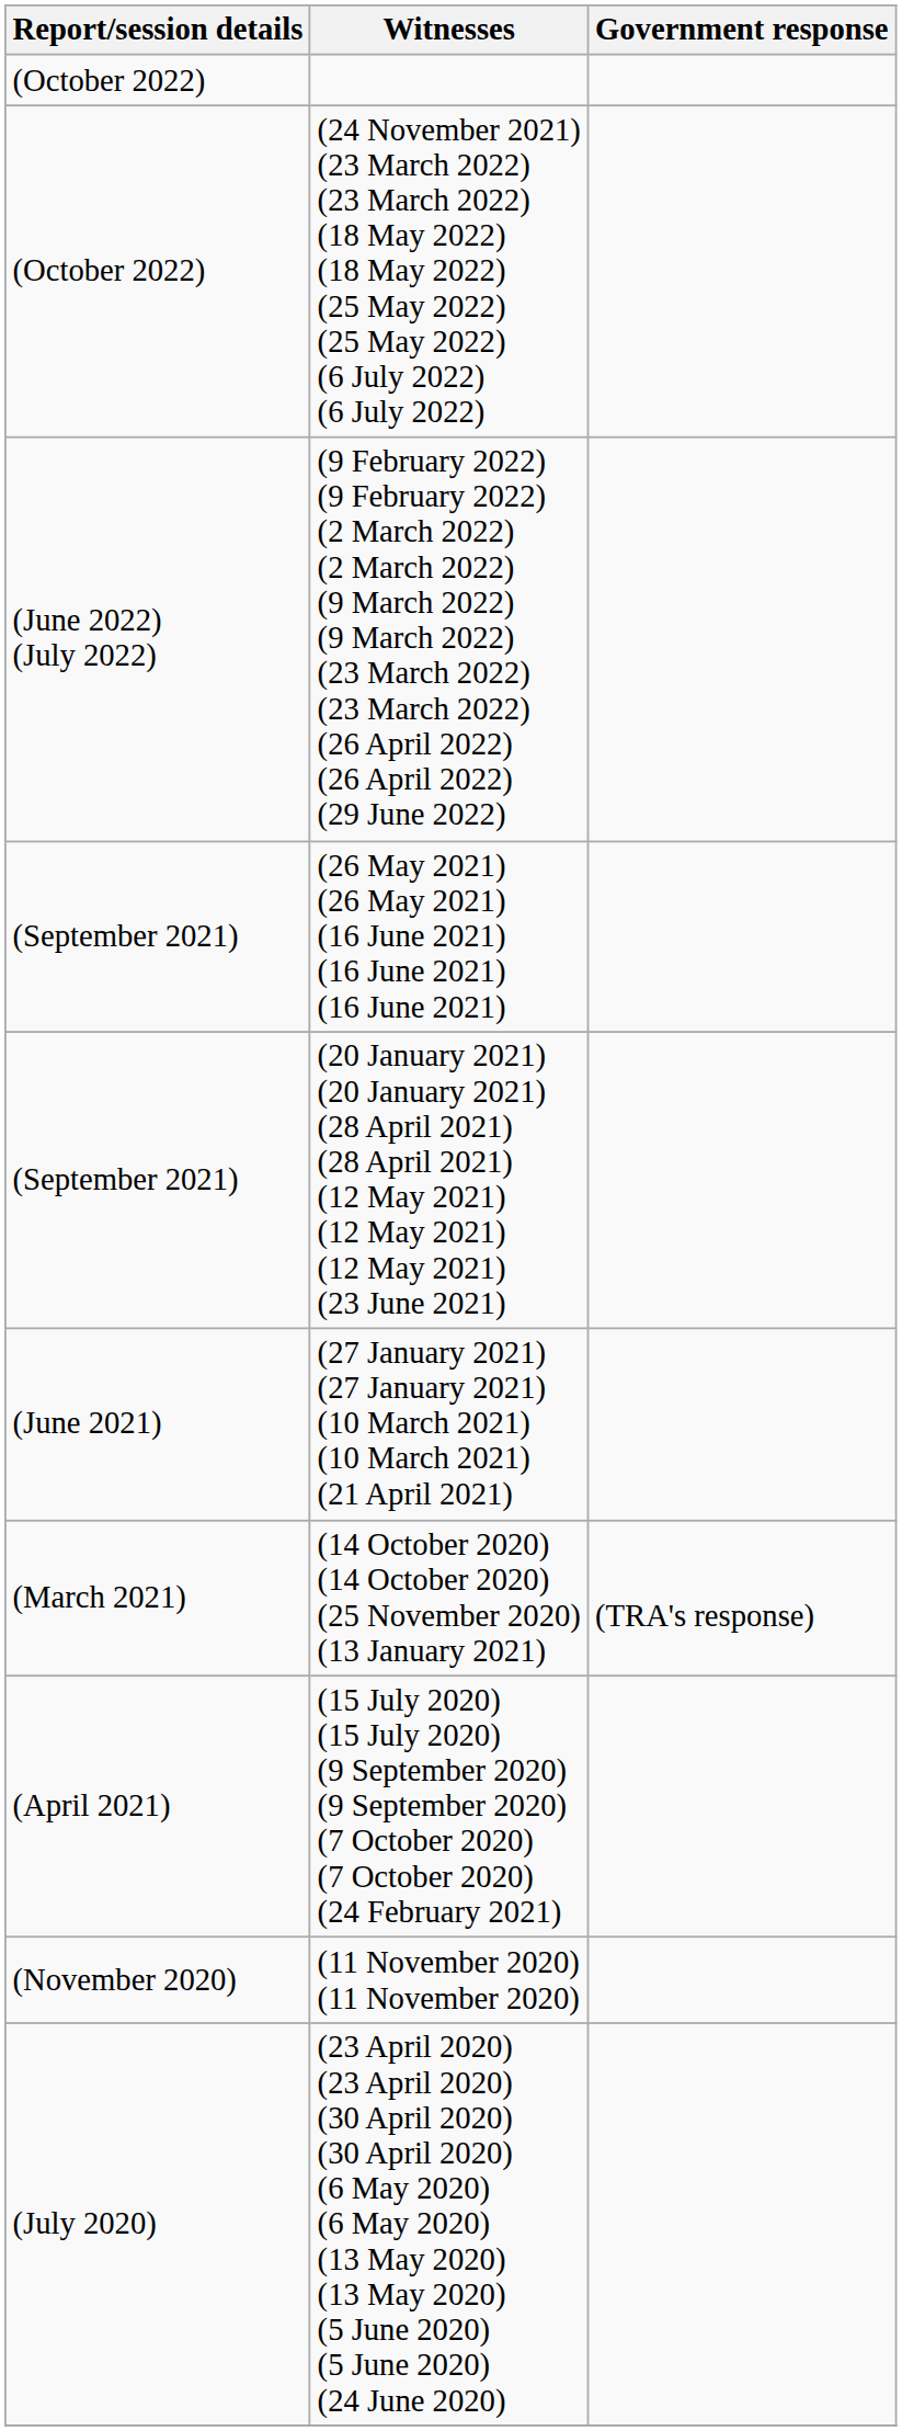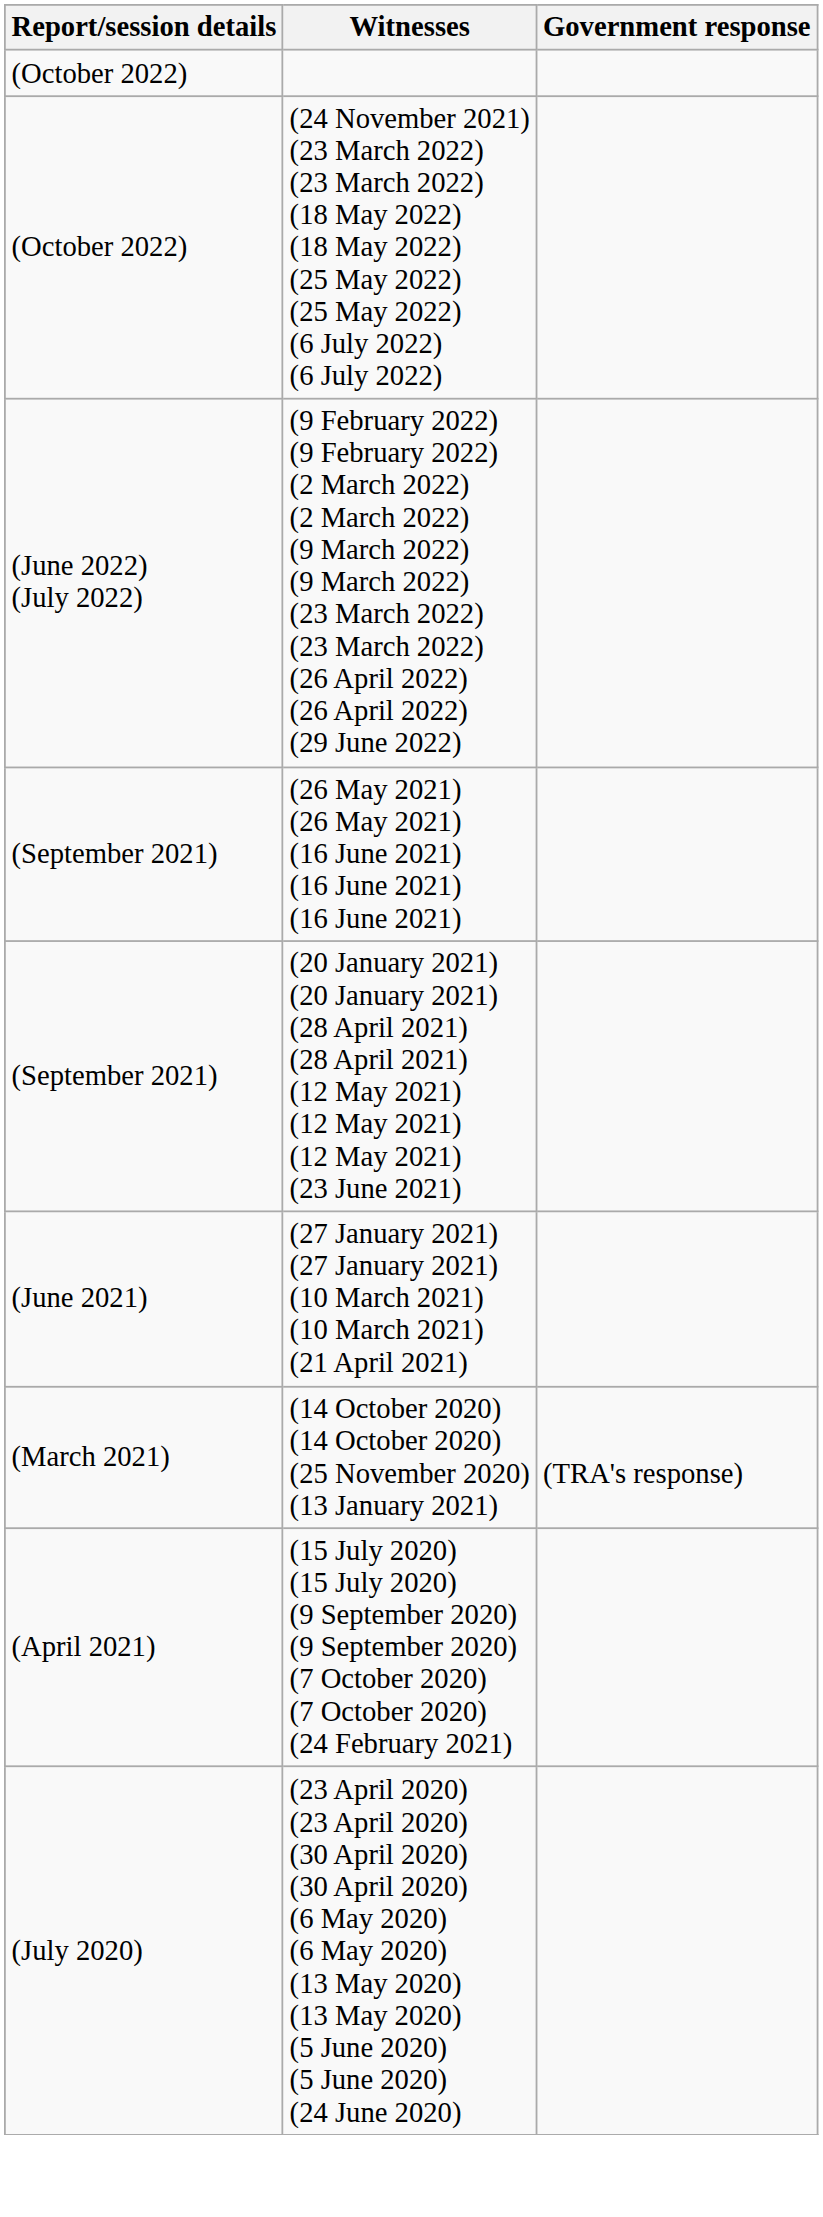 <table class="wikitable">
 <tr>
 <th scope="col">Report/session details</th>
 <th scope="col">Witnesses</th>
 <th scope="col">Government response</th>
 </tr>
 <tr>
 <td> (October 2022)</td>
 <td></td>
 <td></td>
 </tr>
 <tr>
 <td> (October 2022)</td>
 <td> (24 November 2021)<br> (23 March 2022)<br> (23 March 2022)<br> (18 May 2022)<br> (18 May 2022)<br> (25 May 2022)<br> (25 May 2022)<br> (6 July 2022)<br> (6 July 2022)</td>
 <td></td>
 </tr>
 <tr>
 <td> (June 2022)<br>  (July 2022)</td>
 <td> (9 February 2022)<br> (9 February 2022)<br> (2 March 2022)<br> (2 March 2022)<br> (9 March 2022)<br> (9 March 2022)<br> (23 March 2022)<br> (23 March 2022)<br> (26 April 2022)<br> (26 April 2022)<br> (29 June 2022)</td>
 <td></td>
 </tr>
 <tr>
 <td> (September 2021)</td>
 <td> (26 May 2021)<br> (26 May 2021)<br> (16 June 2021)<br> (16 June 2021)<br> (16 June 2021)</td>
 <td></td>
 </tr>
 <tr>
 <td> (September 2021)</td>
 <td> (20 January 2021)<br> (20 January 2021)<br> (28 April 2021)<br> (28 April 2021)<br> (12 May 2021)<br> (12 May 2021)<br> (12 May 2021)<br> (23 June 2021)</td>
 <td></td>
 </tr>
 <tr>
 <td> (June 2021)</td>
 <td> (27 January 2021)<br> (27 January 2021)<br> (10 March 2021)<br> (10 March 2021)<br> (21 April 2021)</td>
 <td></td>
 </tr>
 <tr>
 <td> (March 2021)</td>
 <td> (14 October 2020)<br> (14 October 2020)<br> (25 November 2020)<br> (13 January 2021)</td>
 <td><br> (TRA's response)</td>
 </tr>
 <tr>
 <td> (April 2021)</td>
 <td> (15 July 2020)<br> (15 July 2020)<br> (9 September 2020)<br> (9 September 2020)<br> (7 October 2020)<br> (7 October 2020)<br> (24 February 2021)</td>
 <td></td>
 </tr>
 <tr>
-<td> (November 2020)</td>
-<td> (11 November 2020)<br> (11 November 2020)</td>
-<td></td>
-</tr>
-<tr>
 <td> (July 2020)</td>
 <td> (23 April 2020)<br> (23 April 2020)<br> (30 April 2020)<br> (30 April 2020)<br> (6 May 2020)<br> (6 May 2020)<br> (13 May 2020)<br> (13 May 2020)<br> (5 June 2020)<br> (5 June 2020)<br> (24 June 2020)</td>
 <td></td>
 </tr>
 <tr>
 </tr>
 </table>
